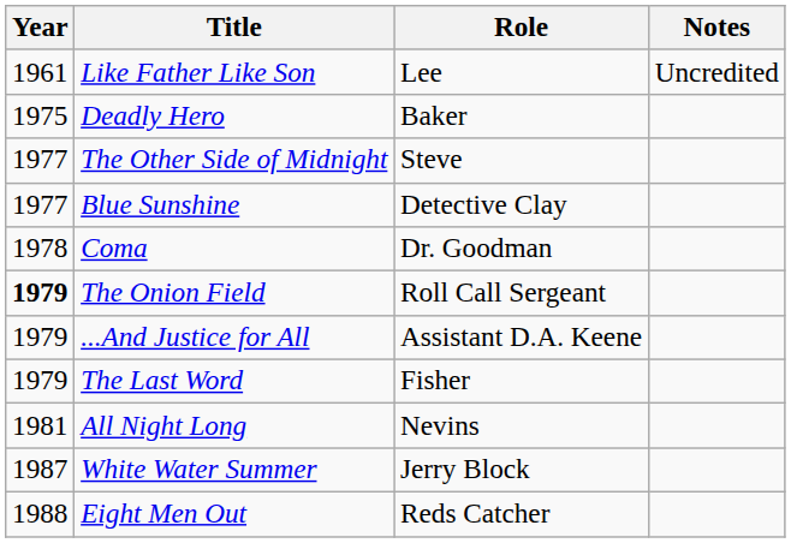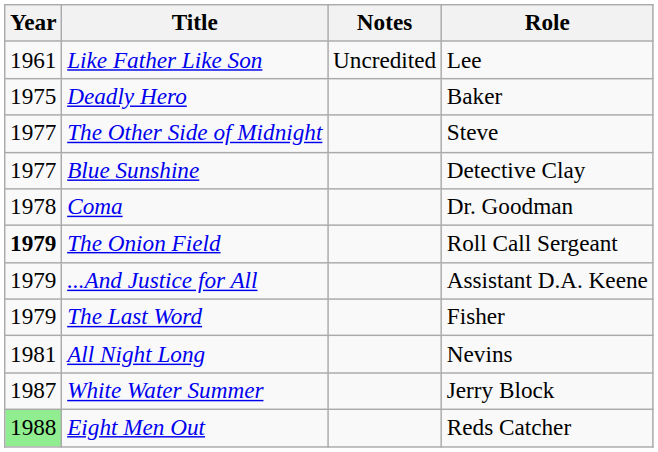 <table class="wikitable sortable">
 <tr>
 <th>Year</th>
 <th>Title</th>
+<th>Notes</th>
 <th>Role</th>
-<th>Notes</th>
 </tr>
 <tr>
 <td>1961</td>
 <td><a href='#'><em>Like Father Like Son</em></a></td>
+<td>Uncredited</td>
 <td>Lee</td>
-<td>Uncredited</td>
 </tr>
 <tr>
 <td>1975</td>
 <td><em><a href='#'>Deadly Hero</a></em></td>
+<td></td>
 <td>Baker</td>
-<td></td>
 </tr>
 <tr>
 <td>1977</td>
 <td><a href='#'><em>The Other Side of Midnight</em></a></td>
+<td></td>
 <td>Steve</td>
-<td></td>
 </tr>
 <tr>
 <td>1977</td>
 <td><a href='#'><em>Blue Sunshine</em></a></td>
+<td></td>
 <td>Detective Clay</td>
-<td></td>
 </tr>
 <tr>
 <td>1978</td>
 <td><a href='#'><em>Coma</em></a></td>
+<td></td>
 <td>Dr. Goodman</td>
-<td></td>
 </tr>
 <tr>
 <td><strong>1979</strong></td>
 <td><a href='#'><em>The Onion Field</em></a></td>
+<td></td>
 <td>Roll Call Sergeant</td>
-<td></td>
 </tr>
 <tr>
 <td>1979</td>
 <td><a href='#'><em>...And Justice for All</em></a></td>
+<td></td>
 <td>Assistant D.A. Keene</td>
-<td></td>
 </tr>
 <tr>
 <td>1979</td>
 <td><a href='#'><em>The Last Word</em></a></td>
+<td></td>
 <td>Fisher</td>
-<td></td>
 </tr>
 <tr>
 <td>1981</td>
 <td><a href='#'><em>All Night Long</em></a></td>
+<td></td>
 <td>Nevins</td>
-<td></td>
 </tr>
 <tr>
 <td>1987</td>
 <td><em><a href='#'>White Water Summer</a></em></td>
+<td></td>
 <td>Jerry Block</td>
-<td></td>
 </tr>
 <tr>
-<td>1988</td>
+<td style="background: lightgreen;">1988</td>
 <td><em><a href='#'>Eight Men Out</a></em></td>
+<td></td>
 <td>Reds Catcher</td>
-<td></td>
 </tr>
 </table>
